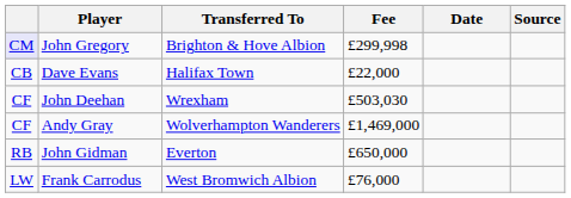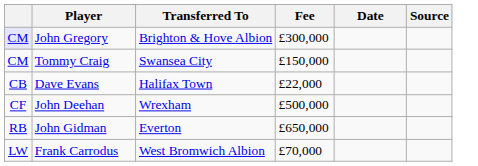 <table class="wikitable plainrowheaders sortable" style="font-size:88%">
 <tr>
 <th></th>
 <th scope=col width=103><strong>Player</strong></th>
 <th><strong>Transferred To</strong></th>
 <th scope=col width=55><strong>Fee</strong></th>
 <th scope=col width=70><strong>Date</strong></th>
 <th><strong>Source</strong></th>
 </tr>
 <tr>
 <td align=center style="background: lavender;"><a href='#'>CM</a></td>
 <td> <a href='#'>John Gregory</a></td>
 <td> <a href='#'>Brighton & Hove Albion</a></td>
-<td>£299,998</td>
+<td>£300,000</td>
+<td></td>
+<td></td>
+</tr>
+<tr>
+<td align=center><a href='#'>CM</a></td>
+<td> <a href='#'>Tommy Craig</a></td>
+<td> <a href='#'>Swansea City</a></td>
+<td>£150,000</td>
 <td></td>
 <td></td>
 </tr>
 <tr>
 <td align=center><a href='#'>CB</a></td>
 <td> <a href='#'>Dave Evans</a></td>
 <td> <a href='#'>Halifax Town</a></td>
 <td>£22,000</td>
 <td></td>
 <td></td>
 </tr>
 <tr>
 <td align=center><a href='#'>CF</a></td>
 <td> <a href='#'>John Deehan</a></td>
 <td> <a href='#'>Wrexham</a></td>
-<td>£503,030</td>
-<td></td>
-<td></td>
-</tr>
-<tr>
-<td align=center><a href='#'>CF</a></td>
-<td> <a href='#'>Andy Gray</a></td>
-<td> <a href='#'>Wolverhampton Wanderers</a></td>
-<td>£1,469,000</td>
+<td>£500,000</td>
 <td></td>
 <td></td>
 </tr>
 <tr>
 <td align=center><a href='#'>RB</a></td>
 <td> <a href='#'>John Gidman</a></td>
 <td> <a href='#'>Everton</a></td>
 <td>£650,000</td>
 <td></td>
 <td></td>
 </tr>
 <tr>
 <td align=center><a href='#'>LW</a></td>
 <td> <a href='#'>Frank Carrodus</a></td>
 <td> <a href='#'>West Bromwich Albion</a></td>
-<td>£76,000</td>
+<td>£70,000</td>
 <td></td>
 <td></td>
 </tr>
 </table>
